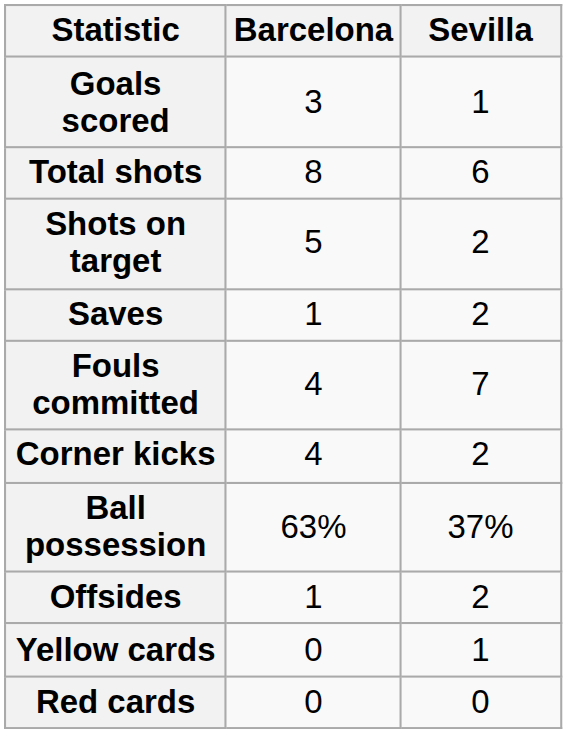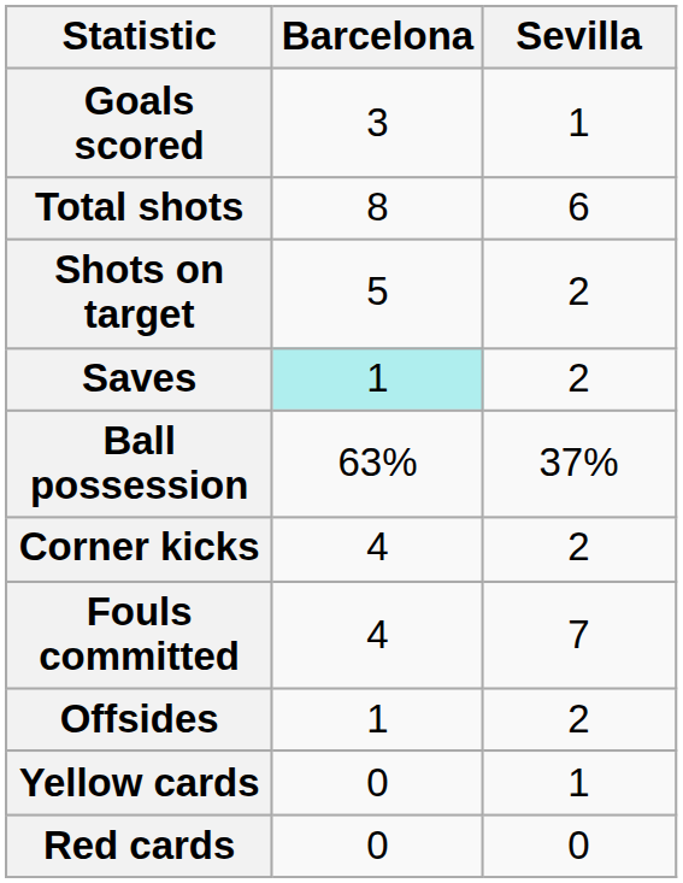 <table class="wikitable plainrowheaders" style="text-align:center">
 <tr>
 <th scope="col" style="width:100px">Statistic</th>
 <th scope="col" style="width:70px">Barcelona</th>
 <th scope="col" style="width:70px">Sevilla</th>
 </tr>
 <tr>
 <th scope=row>Goals scored</th>
 <td>3</td>
 <td>1</td>
 </tr>
 <tr>
 <th scope=row>Total shots</th>
 <td>8</td>
 <td>6</td>
 </tr>
 <tr>
 <th scope=row>Shots on target</th>
 <td>5</td>
 <td>2</td>
 </tr>
 <tr>
 <th scope=row>Saves</th>
-<td>1</td>
+<td style="background: paleturquoise;">1</td>
 <td>2</td>
 </tr>
 <tr>
-<th scope=row>Fouls committed</th>
-<td>4</td>
-<td>7</td>
+<th scope=row>Ball possession</th>
+<td>63%</td>
+<td>37%</td>
 </tr>
 <tr>
 <th scope=row>Corner kicks</th>
 <td>4</td>
 <td>2</td>
 </tr>
 <tr>
-<th scope=row>Ball possession</th>
-<td>63%</td>
-<td>37%</td>
+<th scope=row>Fouls committed</th>
+<td>4</td>
+<td>7</td>
 </tr>
 <tr>
 <th scope=row>Offsides</th>
 <td>1</td>
 <td>2</td>
 </tr>
 <tr>
 <th scope=row>Yellow cards</th>
 <td>0</td>
 <td>1</td>
 </tr>
 <tr>
 <th scope=row>Red cards</th>
 <td>0</td>
 <td>0</td>
 </tr>
 </table>
